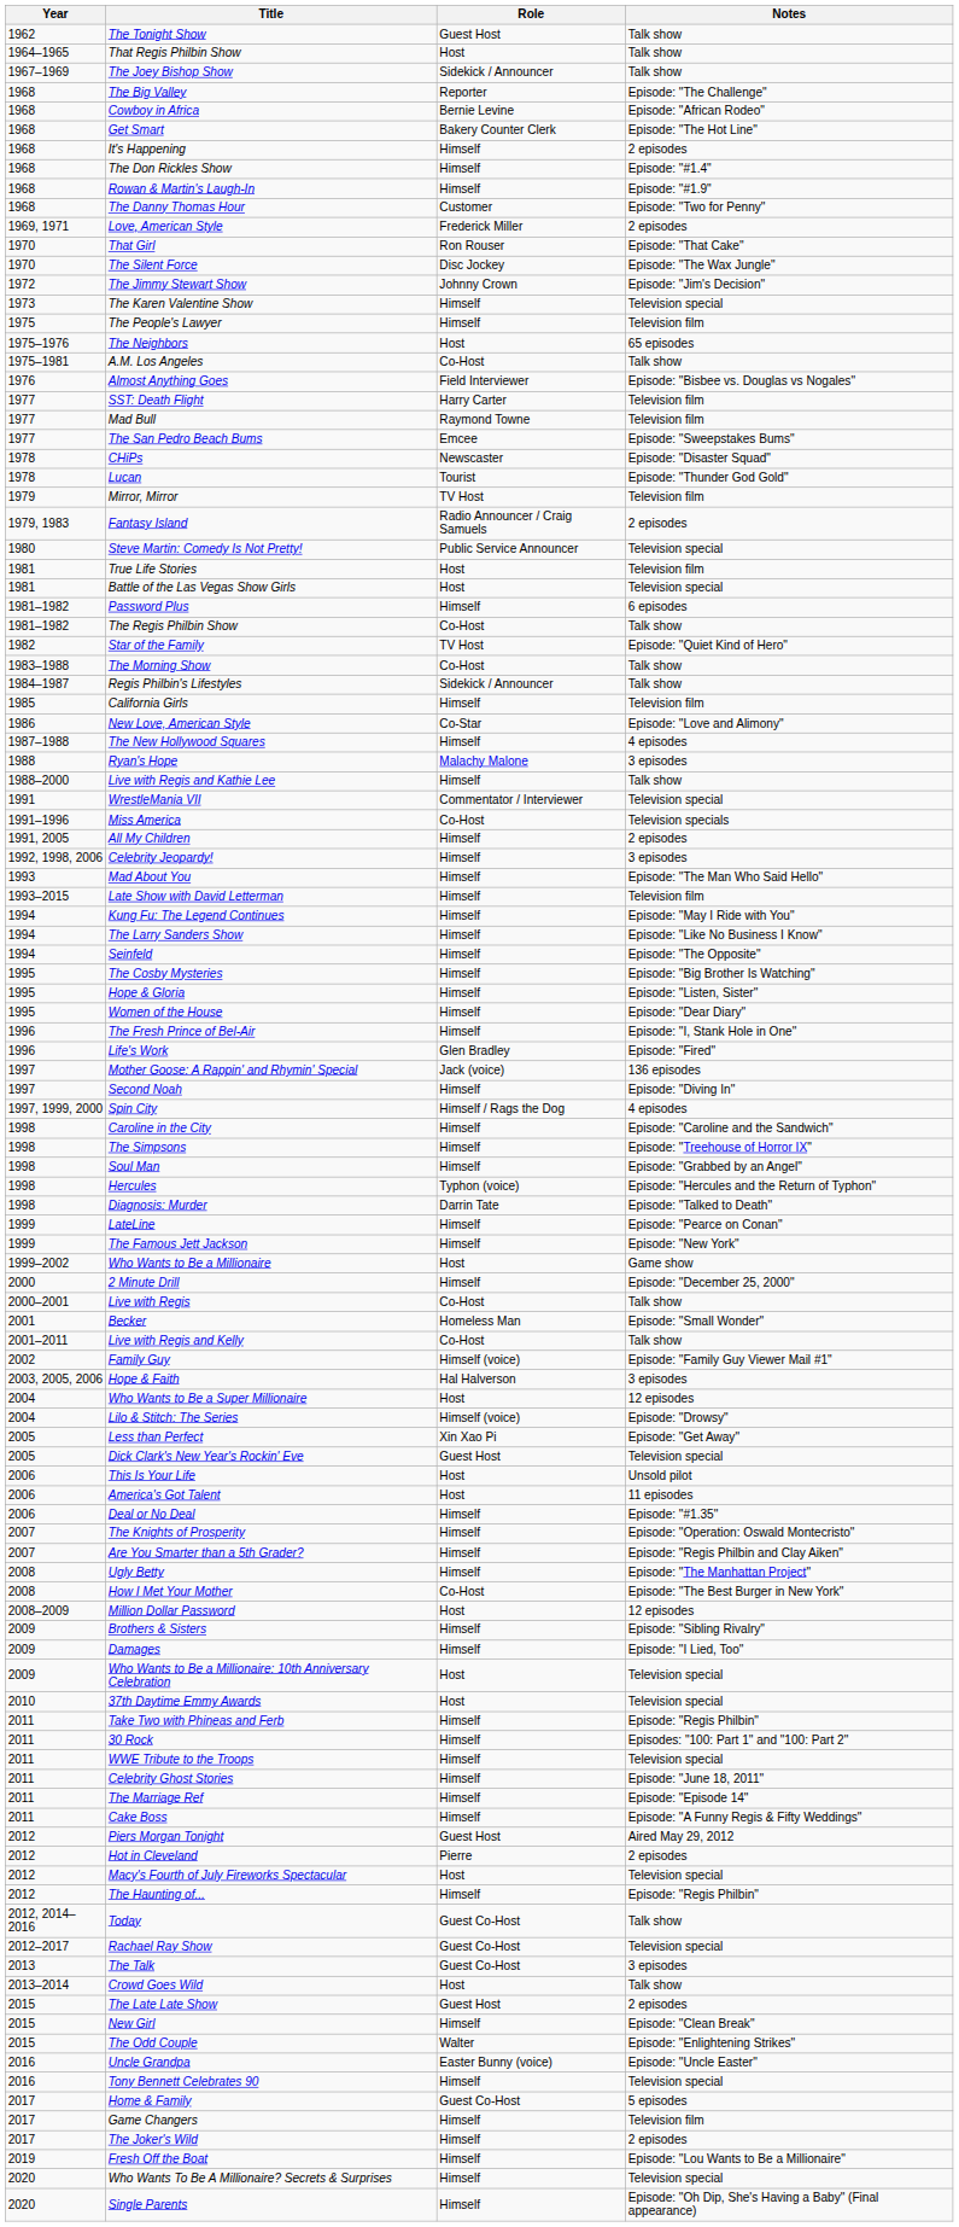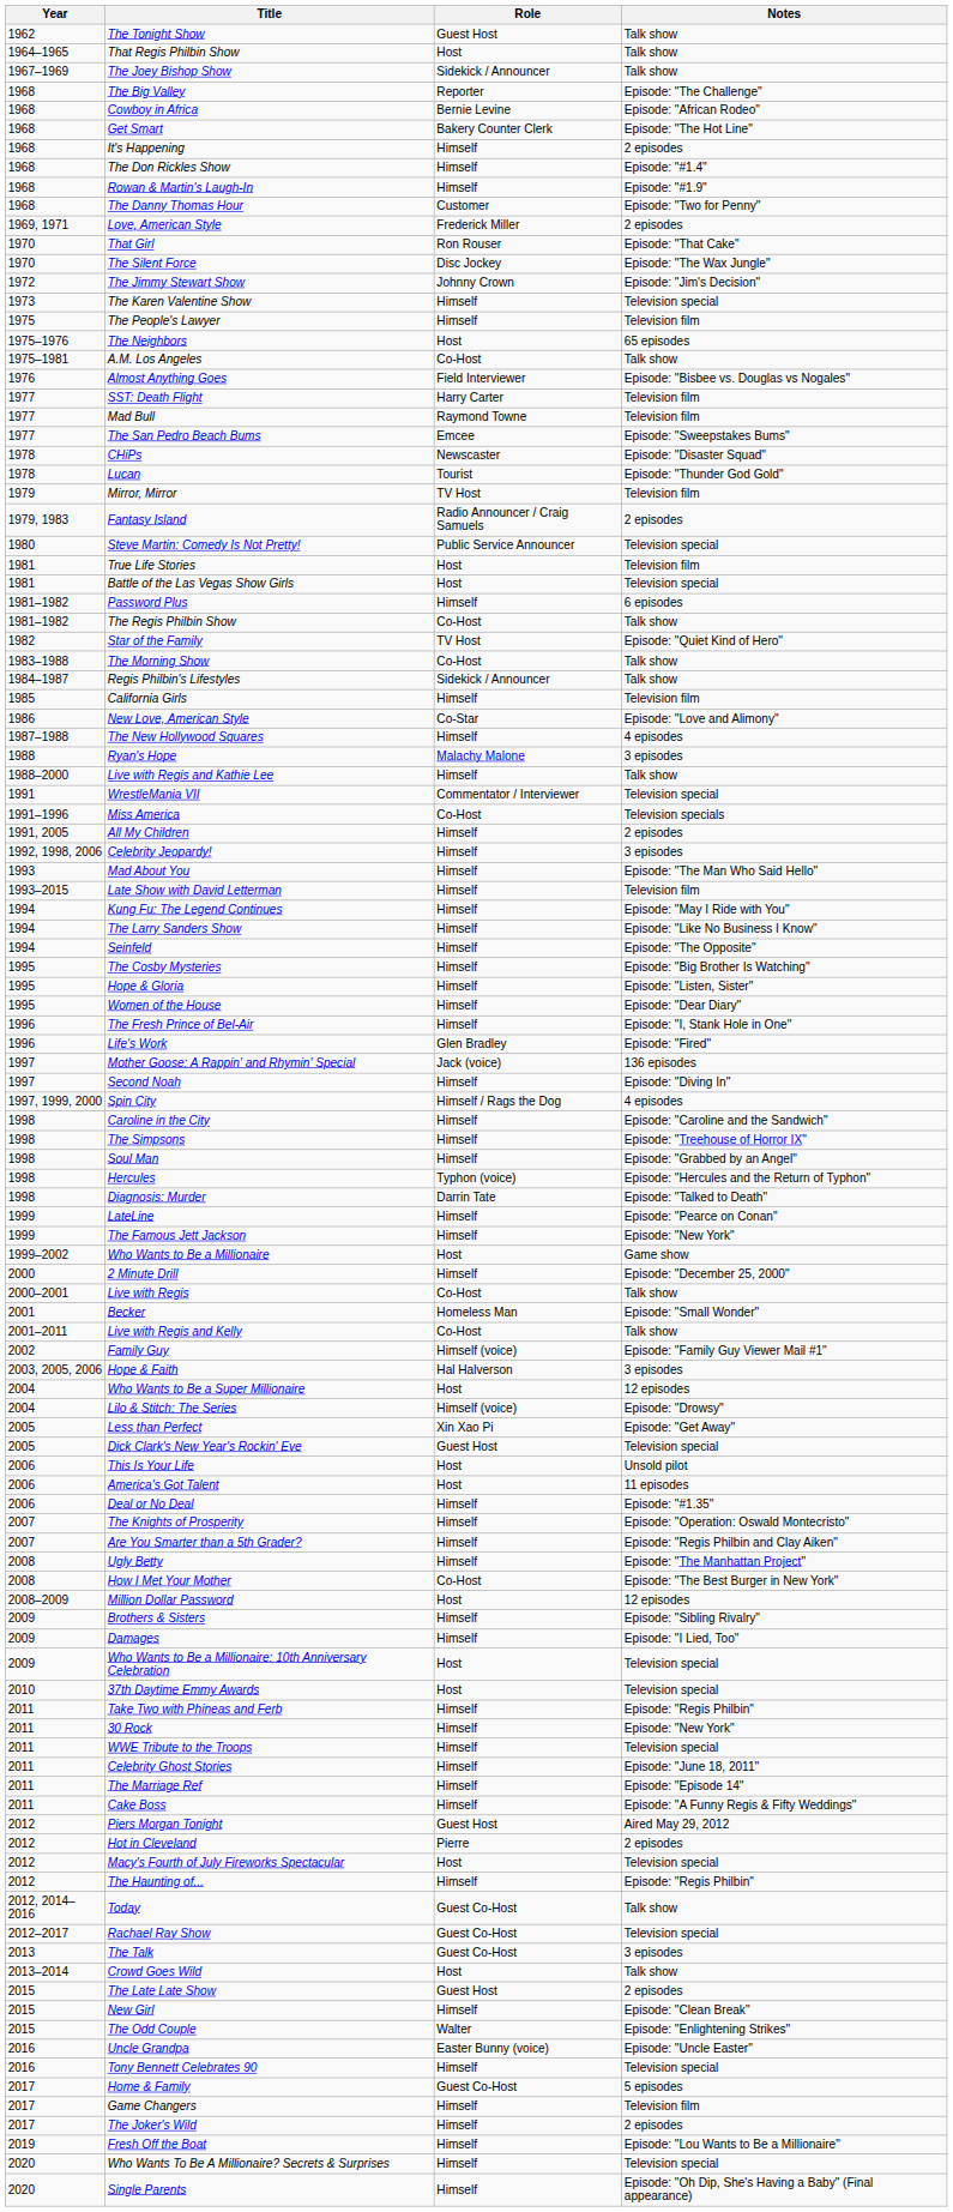 <table class="wikitable sortable">
 <tr>
 <th>Year</th>
 <th>Title</th>
 <th>Role</th>
 <th>Notes</th>
 </tr>
 <tr>
 <td>1962</td>
 <td><em><a href='#'>The Tonight Show</a></em></td>
 <td>Guest Host</td>
 <td>Talk show</td>
 </tr>
 <tr>
 <td>1964–1965</td>
 <td><em>That Regis Philbin Show</em></td>
 <td>Host</td>
 <td>Talk show</td>
 </tr>
 <tr>
 <td>1967–1969</td>
 <td><em><a href='#'>The Joey Bishop Show</a></em></td>
 <td>Sidekick / Announcer</td>
 <td>Talk show</td>
 </tr>
 <tr>
 <td>1968</td>
 <td><em><a href='#'>The Big Valley</a></em></td>
 <td>Reporter</td>
 <td>Episode: "The Challenge"</td>
 </tr>
 <tr>
 <td>1968</td>
 <td><em><a href='#'>Cowboy in Africa</a></em></td>
 <td>Bernie Levine</td>
 <td>Episode: "African Rodeo"</td>
 </tr>
 <tr>
 <td>1968</td>
 <td><em><a href='#'>Get Smart</a></em></td>
 <td>Bakery Counter Clerk</td>
 <td>Episode: "The Hot Line"</td>
 </tr>
 <tr>
 <td>1968</td>
 <td><em>It's Happening</em></td>
 <td>Himself</td>
 <td>2 episodes</td>
 </tr>
 <tr>
 <td>1968</td>
 <td><em>The Don Rickles Show</em></td>
 <td>Himself</td>
 <td>Episode: "#1.4"</td>
 </tr>
 <tr>
 <td>1968</td>
 <td><em><a href='#'>Rowan & Martin's Laugh-In</a></em></td>
 <td>Himself</td>
 <td>Episode: "#1.9"</td>
 </tr>
 <tr>
 <td>1968</td>
 <td><em><a href='#'>The Danny Thomas Hour</a></em></td>
 <td>Customer</td>
 <td>Episode: "Two for Penny"</td>
 </tr>
 <tr>
 <td>1969, 1971</td>
 <td><em><a href='#'>Love, American Style</a></em></td>
 <td>Frederick Miller</td>
 <td>2 episodes</td>
 </tr>
 <tr>
 <td>1970</td>
 <td><em><a href='#'>That Girl</a></em></td>
 <td>Ron Rouser</td>
 <td>Episode: "That Cake"</td>
 </tr>
 <tr>
 <td>1970</td>
 <td><em><a href='#'>The Silent Force</a></em></td>
 <td>Disc Jockey</td>
 <td>Episode: "The Wax Jungle"</td>
 </tr>
 <tr>
 <td>1972</td>
 <td><em><a href='#'>The Jimmy Stewart Show</a></em></td>
 <td>Johnny Crown</td>
 <td>Episode: "Jim's Decision"</td>
 </tr>
 <tr>
 <td>1973</td>
 <td><em>The Karen Valentine Show</em></td>
 <td>Himself</td>
 <td>Television special</td>
 </tr>
 <tr>
 <td>1975</td>
 <td><em>The People's Lawyer</em></td>
 <td>Himself</td>
 <td>Television film</td>
 </tr>
 <tr>
 <td>1975–1976</td>
 <td><em><a href='#'>The Neighbors</a></em></td>
 <td>Host</td>
 <td>65 episodes</td>
 </tr>
 <tr>
 <td>1975–1981</td>
 <td><em>A.M. Los Angeles</em></td>
 <td>Co-Host</td>
 <td>Talk show</td>
 </tr>
 <tr>
 <td>1976</td>
 <td><em><a href='#'>Almost Anything Goes</a></em></td>
 <td>Field Interviewer</td>
 <td>Episode: "Bisbee vs. Douglas vs Nogales"</td>
 </tr>
 <tr>
 <td>1977</td>
 <td><em><a href='#'>SST: Death Flight</a></em></td>
 <td>Harry Carter</td>
 <td>Television film</td>
 </tr>
 <tr>
 <td>1977</td>
 <td><em>Mad Bull</em></td>
 <td>Raymond Towne</td>
 <td>Television film</td>
 </tr>
 <tr>
 <td>1977</td>
 <td><em><a href='#'>The San Pedro Beach Bums</a></em></td>
 <td>Emcee</td>
 <td>Episode: "Sweepstakes Bums"</td>
 </tr>
 <tr>
 <td>1978</td>
 <td><em><a href='#'>CHiPs</a></em></td>
 <td>Newscaster</td>
 <td>Episode: "Disaster Squad"</td>
 </tr>
 <tr>
 <td>1978</td>
 <td><em><a href='#'>Lucan</a></em></td>
 <td>Tourist</td>
 <td>Episode: "Thunder God Gold"</td>
 </tr>
 <tr>
 <td>1979</td>
 <td><em>Mirror, Mirror</em></td>
 <td>TV Host</td>
 <td>Television film</td>
 </tr>
 <tr>
 <td>1979, 1983</td>
 <td><em><a href='#'>Fantasy Island</a></em></td>
 <td>Radio Announcer / Craig Samuels</td>
 <td>2 episodes</td>
 </tr>
 <tr>
 <td>1980</td>
 <td><em><a href='#'>Steve Martin: Comedy Is Not Pretty!</a></em></td>
 <td>Public Service Announcer</td>
 <td>Television special</td>
 </tr>
 <tr>
 <td>1981</td>
 <td><em>True Life Stories</em></td>
 <td>Host</td>
 <td>Television film</td>
 </tr>
 <tr>
 <td>1981</td>
 <td><em>Battle of the Las Vegas Show Girls</em></td>
 <td>Host</td>
 <td>Television special</td>
 </tr>
 <tr>
 <td>1981–1982</td>
 <td><em><a href='#'>Password Plus</a></em></td>
 <td>Himself</td>
 <td>6 episodes</td>
 </tr>
 <tr>
 <td>1981–1982</td>
 <td><em>The Regis Philbin Show</em></td>
 <td>Co-Host</td>
 <td>Talk show</td>
 </tr>
 <tr>
 <td>1982</td>
 <td><em><a href='#'>Star of the Family</a></em></td>
 <td>TV Host</td>
 <td>Episode: "Quiet Kind of Hero"</td>
 </tr>
 <tr>
 <td>1983–1988</td>
 <td><em><a href='#'>The Morning Show</a></em></td>
 <td>Co-Host</td>
 <td>Talk show</td>
 </tr>
 <tr>
 <td>1984–1987</td>
 <td><em>Regis Philbin's Lifestyles</em></td>
 <td>Sidekick / Announcer</td>
 <td>Talk show</td>
 </tr>
 <tr>
 <td>1985</td>
 <td><em>California Girls</em></td>
 <td>Himself</td>
 <td>Television film</td>
 </tr>
 <tr>
 <td>1986</td>
 <td><em><a href='#'>New Love, American Style</a></em></td>
 <td>Co-Star</td>
 <td>Episode: "Love and Alimony"</td>
 </tr>
 <tr>
 <td>1987–1988</td>
 <td><em><a href='#'>The New Hollywood Squares</a></em></td>
 <td>Himself</td>
 <td>4 episodes</td>
 </tr>
 <tr>
 <td>1988</td>
 <td><em><a href='#'>Ryan's Hope</a></em></td>
 <td><a href='#'>Malachy Malone</a></td>
 <td>3 episodes</td>
 </tr>
 <tr>
 <td>1988–2000</td>
 <td><em><a href='#'>Live with Regis and Kathie Lee</a></em></td>
 <td>Himself</td>
 <td>Talk show</td>
 </tr>
 <tr>
 <td>1991</td>
 <td><em><a href='#'>WrestleMania VII</a></em></td>
 <td>Commentator / Interviewer</td>
 <td>Television special</td>
 </tr>
 <tr>
 <td>1991–1996</td>
 <td><em><a href='#'>Miss America</a></em></td>
 <td>Co-Host</td>
 <td>Television specials</td>
 </tr>
 <tr>
 <td>1991, 2005</td>
 <td><em><a href='#'>All My Children</a></em></td>
 <td>Himself</td>
 <td>2 episodes</td>
 </tr>
 <tr>
 <td>1992, 1998, 2006</td>
 <td><em><a href='#'>Celebrity Jeopardy!</a></em></td>
 <td>Himself</td>
 <td>3 episodes</td>
 </tr>
 <tr>
 <td>1993</td>
 <td><em><a href='#'>Mad About You</a></em></td>
 <td>Himself</td>
 <td>Episode: "The Man Who Said Hello"</td>
 </tr>
 <tr>
 <td>1993–2015</td>
 <td><em><a href='#'>Late Show with David Letterman</a></em></td>
 <td>Himself</td>
 <td>Television film</td>
 </tr>
 <tr>
 <td>1994</td>
 <td><em><a href='#'>Kung Fu: The Legend Continues</a></em></td>
 <td>Himself</td>
 <td>Episode: "May I Ride with You"</td>
 </tr>
 <tr>
 <td>1994</td>
 <td><em><a href='#'>The Larry Sanders Show</a></em></td>
 <td>Himself</td>
 <td>Episode: "Like No Business I Know"</td>
 </tr>
 <tr>
 <td>1994</td>
 <td><em><a href='#'>Seinfeld</a></em></td>
 <td>Himself</td>
 <td>Episode: "The Opposite"</td>
 </tr>
 <tr>
 <td>1995</td>
 <td><em><a href='#'>The Cosby Mysteries</a></em></td>
 <td>Himself</td>
 <td>Episode: "Big Brother Is Watching"</td>
 </tr>
 <tr>
 <td>1995</td>
 <td><em><a href='#'>Hope & Gloria</a></em></td>
 <td>Himself</td>
 <td>Episode: "Listen, Sister"</td>
 </tr>
 <tr>
 <td>1995</td>
 <td><em><a href='#'>Women of the House</a></em></td>
 <td>Himself</td>
 <td>Episode: "Dear Diary"</td>
 </tr>
 <tr>
 <td>1996</td>
 <td><em><a href='#'>The Fresh Prince of Bel-Air</a></em></td>
 <td>Himself</td>
 <td>Episode: "I, Stank Hole in One"</td>
 </tr>
 <tr>
 <td>1996</td>
 <td><em><a href='#'>Life's Work</a></em></td>
 <td>Glen Bradley</td>
 <td>Episode: "Fired"</td>
 </tr>
 <tr>
 <td>1997</td>
 <td><em><a href='#'>Mother Goose: A Rappin' and Rhymin' Special</a></em></td>
 <td>Jack (voice)</td>
 <td>136 episodes</td>
 </tr>
 <tr>
 <td>1997</td>
 <td><em><a href='#'>Second Noah</a></em></td>
 <td>Himself</td>
 <td>Episode: "Diving In"</td>
 </tr>
 <tr>
 <td>1997, 1999, 2000</td>
 <td><em><a href='#'>Spin City</a></em></td>
 <td>Himself / Rags the Dog</td>
 <td>4 episodes</td>
 </tr>
 <tr>
 <td>1998</td>
 <td><em><a href='#'>Caroline in the City</a></em></td>
 <td>Himself</td>
 <td>Episode: "Caroline and the Sandwich"</td>
 </tr>
 <tr>
 <td>1998</td>
 <td><em><a href='#'>The Simpsons</a></em></td>
 <td>Himself</td>
 <td>Episode: "<a href='#'>Treehouse of Horror IX</a>"</td>
 </tr>
 <tr>
 <td>1998</td>
 <td><em><a href='#'>Soul Man</a></em></td>
 <td>Himself</td>
 <td>Episode: "Grabbed by an Angel"</td>
 </tr>
 <tr>
 <td>1998</td>
 <td><em><a href='#'>Hercules</a></em></td>
 <td>Typhon (voice)</td>
 <td>Episode: "Hercules and the Return of Typhon"</td>
 </tr>
 <tr>
 <td>1998</td>
 <td><em><a href='#'>Diagnosis: Murder</a></em></td>
 <td>Darrin Tate</td>
 <td>Episode: "Talked to Death"</td>
 </tr>
 <tr>
 <td>1999</td>
 <td><em><a href='#'>LateLine</a></em></td>
 <td>Himself</td>
 <td>Episode: "Pearce on Conan"</td>
 </tr>
 <tr>
 <td>1999</td>
 <td><em><a href='#'>The Famous Jett Jackson</a></em></td>
 <td>Himself</td>
 <td>Episode: "New York"</td>
 </tr>
 <tr>
 <td>1999–2002</td>
 <td><em><a href='#'>Who Wants to Be a Millionaire</a></em></td>
 <td>Host</td>
 <td>Game show</td>
 </tr>
 <tr>
 <td>2000</td>
 <td><em><a href='#'>2 Minute Drill</a></em></td>
 <td>Himself</td>
 <td>Episode: "December 25, 2000"</td>
 </tr>
 <tr>
 <td>2000–2001</td>
 <td><em><a href='#'>Live with Regis</a></em></td>
 <td>Co-Host</td>
 <td>Talk show</td>
 </tr>
 <tr>
 <td>2001</td>
 <td><em><a href='#'>Becker</a></em></td>
 <td>Homeless Man</td>
 <td>Episode: "Small Wonder"</td>
 </tr>
 <tr>
 <td>2001–2011</td>
 <td><em><a href='#'>Live with Regis and Kelly</a></em></td>
 <td>Co-Host</td>
 <td>Talk show</td>
 </tr>
 <tr>
 <td>2002</td>
 <td><em><a href='#'>Family Guy</a></em></td>
 <td>Himself (voice)</td>
 <td>Episode: "Family Guy Viewer Mail #1"</td>
 </tr>
 <tr>
 <td>2003, 2005, 2006</td>
 <td><em><a href='#'>Hope & Faith</a></em></td>
 <td>Hal Halverson</td>
 <td>3 episodes</td>
 </tr>
 <tr>
 <td>2004</td>
 <td><em><a href='#'>Who Wants to Be a Super Millionaire</a></em></td>
 <td>Host</td>
 <td>12 episodes</td>
 </tr>
 <tr>
 <td>2004</td>
 <td><em><a href='#'>Lilo & Stitch: The Series</a></em></td>
 <td>Himself (voice)</td>
 <td>Episode: "Drowsy"</td>
 </tr>
 <tr>
 <td>2005</td>
 <td><em><a href='#'>Less than Perfect</a></em></td>
 <td>Xin Xao Pi</td>
 <td>Episode: "Get Away"</td>
 </tr>
 <tr>
 <td>2005</td>
 <td><em><a href='#'>Dick Clark's New Year's Rockin' Eve</a></em></td>
 <td>Guest Host</td>
 <td>Television special</td>
 </tr>
 <tr>
 <td>2006</td>
 <td><em><a href='#'>This Is Your Life</a></em></td>
 <td>Host</td>
 <td>Unsold pilot</td>
 </tr>
 <tr>
 <td>2006</td>
 <td><em><a href='#'>America's Got Talent</a></em></td>
 <td>Host</td>
 <td>11 episodes</td>
 </tr>
 <tr>
 <td>2006</td>
 <td><em><a href='#'>Deal or No Deal</a></em></td>
 <td>Himself</td>
 <td>Episode: "#1.35"</td>
 </tr>
 <tr>
 <td>2007</td>
 <td><em><a href='#'>The Knights of Prosperity</a></em></td>
 <td>Himself</td>
 <td>Episode: "Operation: Oswald Montecristo"</td>
 </tr>
 <tr>
 <td>2007</td>
 <td><em><a href='#'>Are You Smarter than a 5th Grader?</a></em></td>
 <td>Himself</td>
 <td>Episode: "Regis Philbin and Clay Aiken"</td>
 </tr>
 <tr>
 <td>2008</td>
 <td><em><a href='#'>Ugly Betty</a></em></td>
 <td>Himself</td>
 <td>Episode: "<a href='#'>The Manhattan Project</a>"</td>
 </tr>
 <tr>
 <td>2008</td>
 <td><em><a href='#'>How I Met Your Mother</a></em></td>
 <td>Co-Host</td>
 <td>Episode: "The Best Burger in New York"</td>
 </tr>
 <tr>
 <td>2008–2009</td>
 <td><em><a href='#'>Million Dollar Password</a></em></td>
 <td>Host</td>
 <td>12 episodes</td>
 </tr>
 <tr>
 <td>2009</td>
 <td><em><a href='#'>Brothers & Sisters</a></em></td>
 <td>Himself</td>
 <td>Episode: "Sibling Rivalry"</td>
 </tr>
 <tr>
 <td>2009</td>
 <td><em><a href='#'>Damages</a></em></td>
 <td>Himself</td>
 <td>Episode: "I Lied, Too"</td>
 </tr>
 <tr>
 <td>2009</td>
 <td><em><a href='#'>Who Wants to Be a Millionaire: 10th Anniversary Celebration</a></em></td>
 <td>Host</td>
 <td>Television special</td>
 </tr>
 <tr>
 <td>2010</td>
 <td><em><a href='#'>37th Daytime Emmy Awards</a></em></td>
 <td>Host</td>
 <td>Television special</td>
 </tr>
 <tr>
 <td>2011</td>
 <td><em><a href='#'>Take Two with Phineas and Ferb</a></em></td>
 <td>Himself</td>
 <td>Episode: "Regis Philbin"</td>
 </tr>
 <tr>
 <td>2011</td>
 <td><a href='#'><em>30 Rock</em></a></td>
 <td>Himself</td>
-<td>Episodes: "100: Part 1" and "100: Part 2"</td>
+<td>Episode: "New York"</td>
 </tr>
 <tr>
 <td>2011</td>
 <td><em><a href='#'>WWE Tribute to the Troops</a></em></td>
 <td>Himself</td>
 <td>Television special</td>
 </tr>
 <tr>
 <td>2011</td>
 <td><em><a href='#'>Celebrity Ghost Stories</a></em></td>
 <td>Himself</td>
 <td>Episode: "June 18, 2011"</td>
 </tr>
 <tr>
 <td>2011</td>
 <td><em><a href='#'>The Marriage Ref</a></em></td>
 <td>Himself</td>
 <td>Episode: "Episode 14"</td>
 </tr>
 <tr>
 <td>2011</td>
 <td><em><a href='#'>Cake Boss</a></em></td>
 <td>Himself</td>
 <td>Episode: "A Funny Regis & Fifty Weddings"</td>
 </tr>
 <tr>
 <td>2012</td>
 <td><em><a href='#'>Piers Morgan Tonight</a></em></td>
 <td>Guest Host</td>
 <td>Aired May 29, 2012</td>
 </tr>
 <tr>
 <td>2012</td>
 <td><em><a href='#'>Hot in Cleveland</a></em></td>
 <td>Pierre</td>
 <td>2 episodes</td>
 </tr>
 <tr>
 <td>2012</td>
 <td><em><a href='#'>Macy's Fourth of July Fireworks Spectacular</a></em></td>
 <td>Host</td>
 <td>Television special</td>
 </tr>
 <tr>
 <td>2012</td>
 <td><em><a href='#'>The Haunting of...</a></em></td>
 <td>Himself</td>
 <td>Episode: "Regis Philbin"</td>
 </tr>
 <tr>
 <td>2012, 2014–2016</td>
 <td><em><a href='#'>Today</a></em></td>
 <td>Guest Co-Host</td>
 <td>Talk show</td>
 </tr>
 <tr>
 <td>2012–2017</td>
 <td><em><a href='#'>Rachael Ray Show</a></em></td>
 <td>Guest Co-Host</td>
 <td>Television special</td>
 </tr>
 <tr>
 <td>2013</td>
 <td><em><a href='#'>The Talk</a></em></td>
 <td>Guest Co-Host</td>
 <td>3 episodes</td>
 </tr>
 <tr>
 <td>2013–2014</td>
 <td><em><a href='#'>Crowd Goes Wild</a></em></td>
 <td>Host</td>
 <td>Talk show</td>
 </tr>
 <tr>
 <td>2015</td>
 <td><em><a href='#'>The Late Late Show</a></em></td>
 <td>Guest Host</td>
 <td>2 episodes</td>
 </tr>
 <tr>
 <td>2015</td>
 <td><em><a href='#'>New Girl</a></em></td>
 <td>Himself</td>
 <td>Episode: "Clean Break"</td>
 </tr>
 <tr>
 <td>2015</td>
 <td><em><a href='#'>The Odd Couple</a></em></td>
 <td>Walter</td>
 <td>Episode: "Enlightening Strikes"</td>
 </tr>
 <tr>
 <td>2016</td>
 <td><em><a href='#'>Uncle Grandpa</a></em></td>
 <td>Easter Bunny (voice)</td>
 <td>Episode: "Uncle Easter"</td>
 </tr>
 <tr>
 <td>2016</td>
 <td><em><a href='#'>Tony Bennett Celebrates 90</a></em></td>
 <td>Himself</td>
 <td>Television special</td>
 </tr>
 <tr>
 <td>2017</td>
 <td><em><a href='#'>Home & Family</a></em></td>
 <td>Guest Co-Host</td>
 <td>5 episodes</td>
 </tr>
 <tr>
 <td>2017</td>
 <td><em>Game Changers</em></td>
 <td>Himself</td>
 <td>Television film</td>
 </tr>
 <tr>
 <td>2017</td>
 <td><em><a href='#'>The Joker's Wild</a></em></td>
 <td>Himself</td>
 <td>2 episodes</td>
 </tr>
 <tr>
 <td>2019</td>
 <td><em><a href='#'>Fresh Off the Boat</a></em></td>
 <td>Himself</td>
 <td>Episode: "Lou Wants to Be a Millionaire"</td>
 </tr>
 <tr>
 <td>2020</td>
 <td><em>Who Wants To Be A Millionaire? Secrets & Surprises</em></td>
 <td>Himself</td>
 <td>Television special</td>
 </tr>
 <tr>
 <td>2020</td>
 <td><em><a href='#'>Single Parents</a></em></td>
 <td>Himself</td>
 <td>Episode: "Oh Dip, She's Having a Baby" (Final appearance)</td>
 </tr>
 </table>
